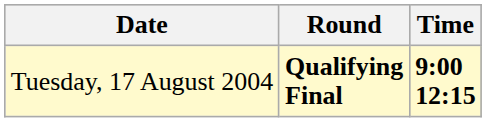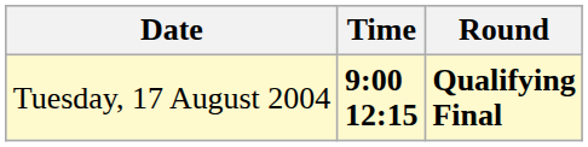 <table class="wikitable">
 <tr>
 <th>Date</th>
+<th>Time</th>
 <th>Round</th>
-<th>Time</th>
 </tr>
 <tr style=background:lemonchiffon>
 <td>Tuesday, 17 August 2004</td>
+<td><strong>9:00</strong><br><strong>12:15</strong></td>
 <td><strong>Qualifying</strong><br><strong>Final</strong></td>
-<td><strong>9:00</strong><br><strong>12:15</strong></td>
 </tr>
 </table>
